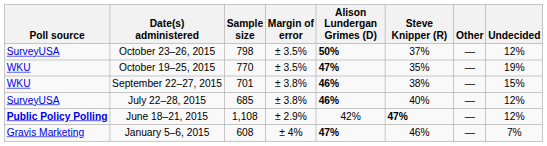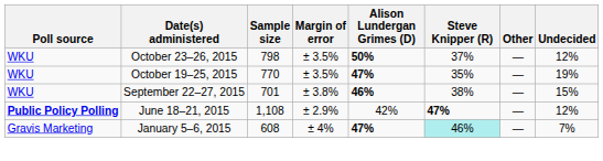 <table class="wikitable">
 <tr valign= bottom>
 <th>Poll source</th>
 <th>Date(s)<br>administered</th>
 <th>Sample<br>size</th>
 <th>Margin of<br>error</th>
 <th style="width:100px;">Alison<br>Lundergan<br>Grimes (D)</th>
 <th style="width:100px;">Steve<br>Knipper (R)</th>
 <th style="width:40px;">Other</th>
 <th style="width:40px;">Undecided</th>
 </tr>
 <tr>
-<td><a href='#'>SurveyUSA</a></td>
+<td><a href='#'>WKU</a></td>
 <td align=center>October 23–26, 2015</td>
 <td align=center>798</td>
 <td align=center>± 3.5%</td>
 <td><strong>50%</strong></td>
 <td align=center>37%</td>
 <td align=center>—</td>
 <td align=center>12%</td>
 </tr>
 <tr>
 <td><a href='#'>WKU</a></td>
 <td align=center>October 19–25, 2015</td>
 <td align=center>770</td>
 <td align=center>± 3.5%</td>
 <td><strong>47%</strong></td>
 <td align=center>35%</td>
 <td align=center>—</td>
 <td align=center>19%</td>
 </tr>
 <tr>
 <td><a href='#'>WKU</a></td>
 <td align=center>September 22–27, 2015</td>
 <td align=center>701</td>
 <td align=center>± 3.8%</td>
 <td><strong>46%</strong></td>
 <td align=center>38%</td>
 <td align=center>—</td>
 <td align=center>15%</td>
 </tr>
 <tr>
-<td><a href='#'>SurveyUSA</a></td>
-<td align=center>July 22–28, 2015</td>
-<td align=center>685</td>
-<td align=center>± 3.8%</td>
-<td><strong>46%</strong></td>
-<td align=center>40%</td>
-<td align=center>—</td>
-<td align=center>12%</td>
-</tr>
-<tr>
 <td><strong><a href='#'>Public Policy Polling</a></strong></td>
 <td align=center>June 18–21, 2015</td>
 <td align=center>1,108</td>
 <td align=center>± 2.9%</td>
 <td align=center>42%</td>
 <td><strong>47%</strong></td>
 <td align=center>—</td>
 <td align=center>12%</td>
 </tr>
 <tr>
 <td><a href='#'>Gravis Marketing</a></td>
 <td align=center>January 5–6, 2015</td>
 <td align=center>608</td>
 <td align=center>± 4%</td>
 <td><strong>47%</strong></td>
-<td align=center>46%</td>
+<td align=center style="background: paleturquoise;">46%</td>
 <td align=center>—</td>
 <td align=center>7%</td>
 </tr>
 </table>
